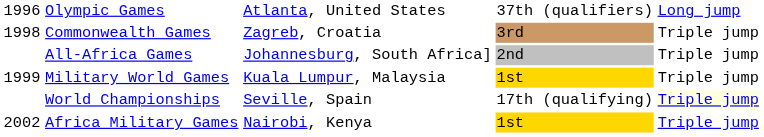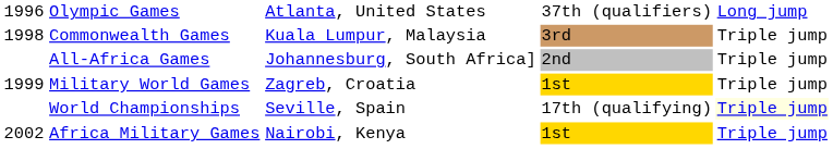 <table>
 <tr>
 <td>1996</td>
 <td><a href='#'>Olympic Games</a></td>
 <td><a href='#'>Atlanta</a>, United States</td>
 <td>37th (qualifiers)</td>
 <td><a href='#'>Long jump</a></td>
 </tr>
 <tr>
 <td>1998</td>
 <td><a href='#'>Commonwealth Games</a></td>
-<td><a href='#'>Zagreb</a>, Croatia</td>
+<td><a href='#'>Kuala Lumpur</a>, Malaysia</td>
 <td bgcolor="cc9966">3rd</td>
 <td>Triple jump</td>
 </tr>
 <tr>
 <td rowspan=3>1999</td>
 <td><a href='#'>All-Africa Games</a></td>
 <td><a href='#'>Johannesburg</a>, South Africa]</td>
 <td bgcolor="silver">2nd</td>
 <td>Triple jump</td>
 </tr>
 <tr>
 <td><a href='#'>Military World Games</a></td>
-<td><a href='#'>Kuala Lumpur</a>, Malaysia</td>
+<td><a href='#'>Zagreb</a>, Croatia</td>
 <td bgcolor="gold">1st</td>
 <td>Triple jump</td>
 </tr>
 <tr>
 <td><a href='#'>World Championships</a></td>
 <td><a href='#'>Seville</a>, Spain</td>
 <td>17th (qualifying)</td>
 <td style="background: lightyellow;"><a href='#'>Triple jump</a></td>
 </tr>
 <tr>
 <td>2002</td>
 <td><a href='#'>Africa Military Games</a></td>
 <td><a href='#'>Nairobi</a>, Kenya</td>
 <td bgcolor=gold>1st</td>
 <td><a href='#'>Triple jump</a></td>
 </tr>
 </table>
